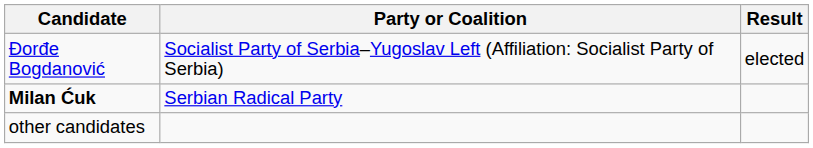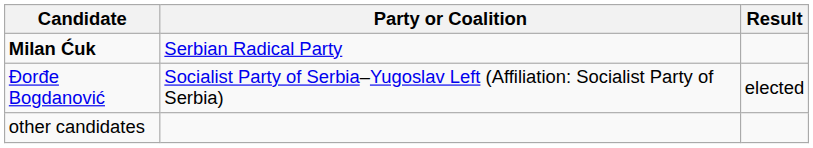 <table style="width:700px;" class="wikitable">
 <tr>
 <th>Candidate</th>
 <th>Party or Coalition</th>
 <th>Result</th>
 </tr>
 <tr>
+<td align="left"><strong>Milan Ćuk</strong></td>
+<td align="left"><a href='#'>Serbian Radical Party</a></td>
+<td align="right"></td>
+</tr>
+<tr>
 <td align="left"><a href='#'>Đorđe Bogdanović</a></td>
 <td align="left"><a href='#'>Socialist Party of Serbia</a>–<a href='#'>Yugoslav Left</a> (Affiliation: Socialist Party of Serbia)</td>
 <td align="right">elected</td>
-</tr>
-<tr>
-<td align="left"><strong>Milan Ćuk</strong></td>
-<td align="left"><a href='#'>Serbian Radical Party</a></td>
-<td align="right"></td>
 </tr>
 <tr>
 <td align="left">other candidates</td>
 <td align="left"></td>
 <td align="right"></td>
 </tr>
 </table>
